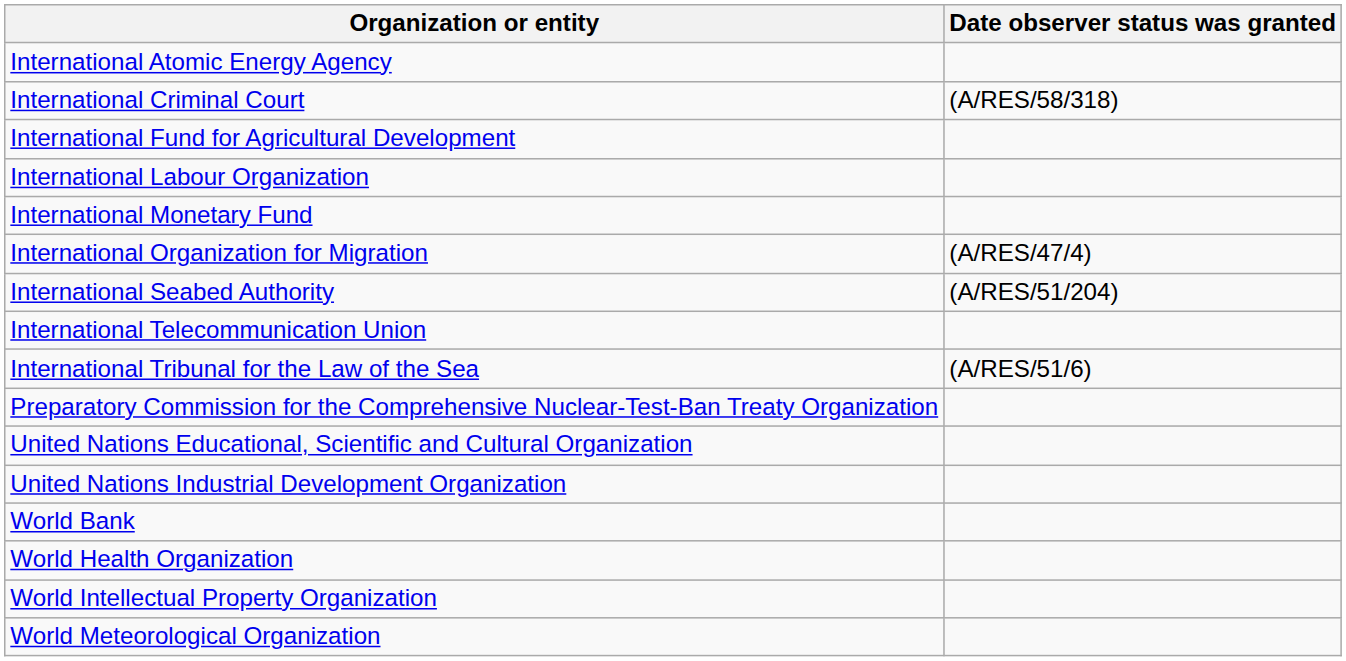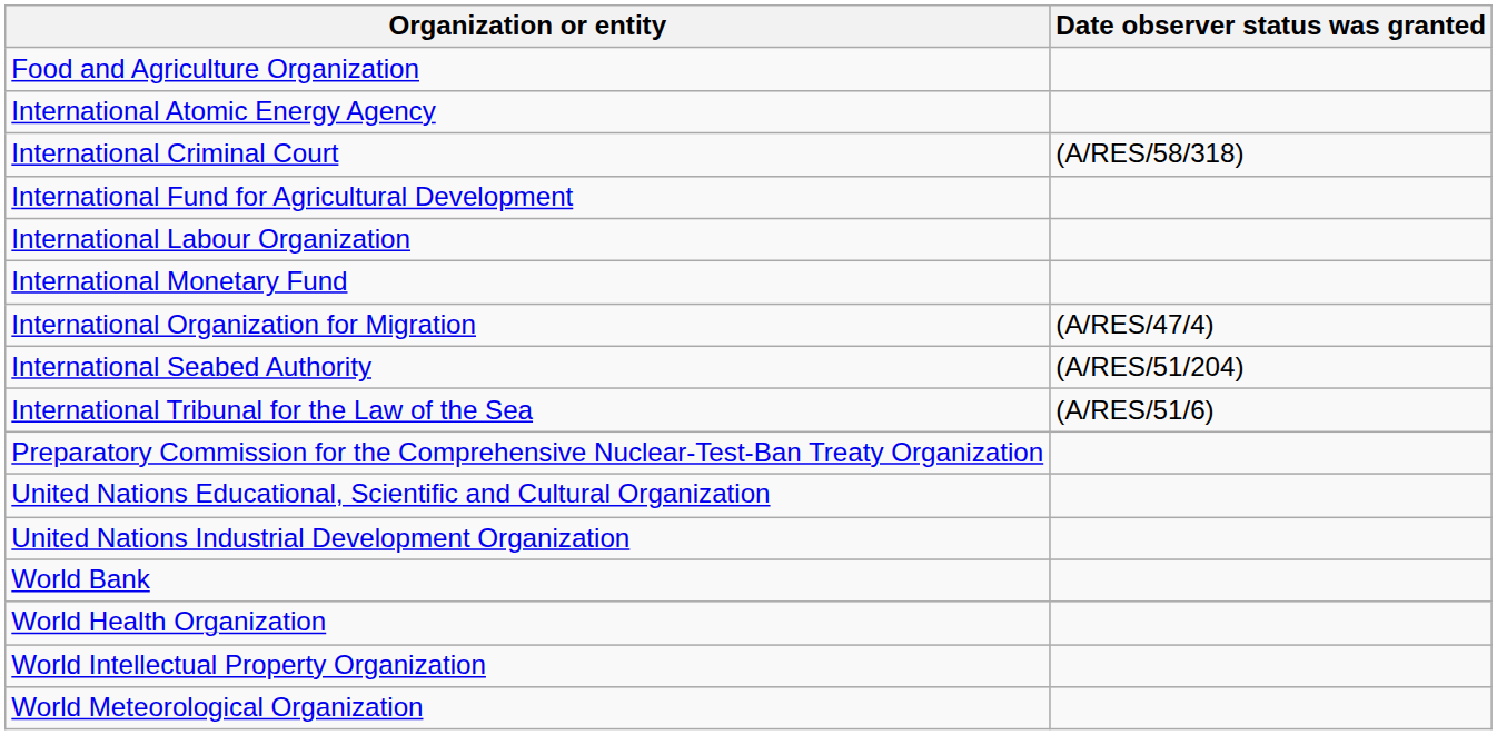 <table class="wikitable sortable">
 <tr>
 <th>Organization or entity</th>
 <th>Date observer status was granted</th>
+</tr>
+<tr>
+<td> <a href='#'>Food and Agriculture Organization</a></td>
+<td></td>
 </tr>
 <tr>
 <td> <a href='#'>International Atomic Energy Agency</a></td>
 <td></td>
 </tr>
 <tr>
 <td> <a href='#'>International Criminal Court</a></td>
 <td> (A/RES/58/318)</td>
 </tr>
 <tr>
 <td><a href='#'>International Fund for Agricultural Development</a></td>
 <td></td>
 </tr>
 <tr>
 <td> <a href='#'>International Labour Organization</a></td>
 <td></td>
 </tr>
 <tr>
 <td> <a href='#'>International Monetary Fund</a></td>
 <td></td>
 </tr>
 <tr>
 <td><a href='#'>International Organization for Migration</a></td>
 <td> (A/RES/47/4)</td>
 </tr>
 <tr>
 <td><a href='#'>International Seabed Authority</a></td>
 <td> (A/RES/51/204)</td>
-</tr>
-<tr>
-<td> <a href='#'>International Telecommunication Union</a></td>
-<td></td>
 </tr>
 <tr>
 <td><a href='#'>International Tribunal for the Law of the Sea</a></td>
 <td> (A/RES/51/6)</td>
 </tr>
 <tr>
 <td><a href='#'>Preparatory Commission for the Comprehensive Nuclear-Test-Ban Treaty Organization</a></td>
 <td></td>
 </tr>
 <tr>
 <td> <a href='#'>United Nations Educational, Scientific and Cultural Organization</a></td>
 <td></td>
 </tr>
 <tr>
 <td> <a href='#'>United Nations Industrial Development Organization</a></td>
 <td></td>
 </tr>
 <tr>
 <td> <a href='#'>World Bank</a></td>
 <td></td>
 </tr>
 <tr>
 <td> <a href='#'>World Health Organization</a></td>
 <td></td>
 </tr>
 <tr>
 <td><a href='#'>World Intellectual Property Organization</a></td>
 <td></td>
 </tr>
 <tr>
 <td> <a href='#'>World Meteorological Organization</a></td>
 <td></td>
 </tr>
 </table>
